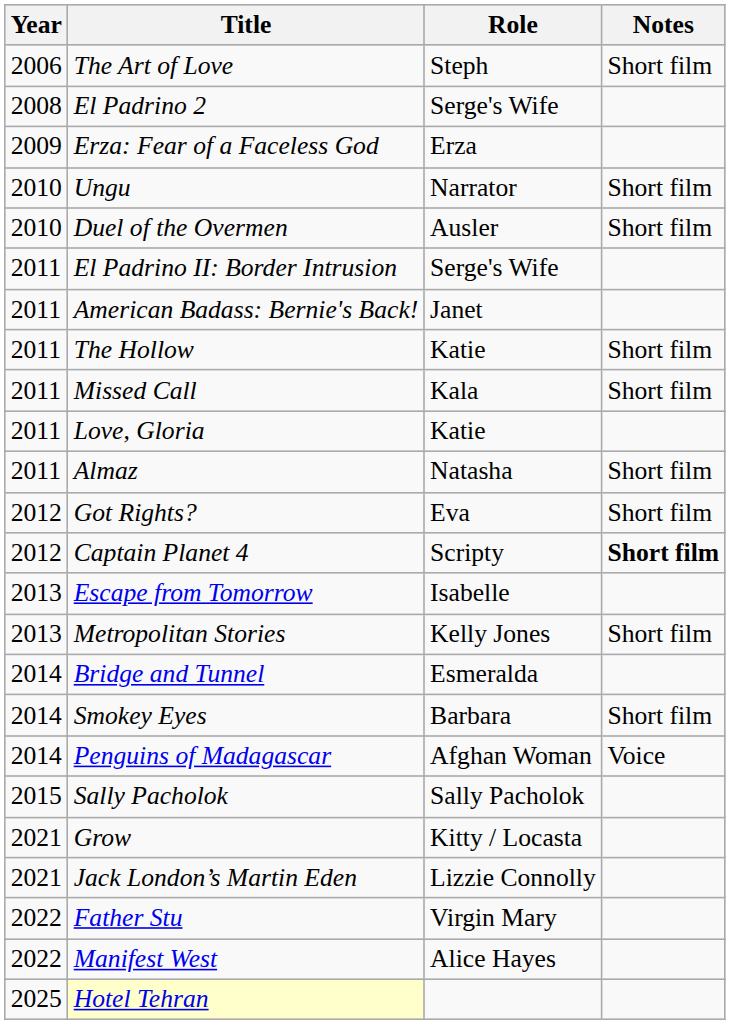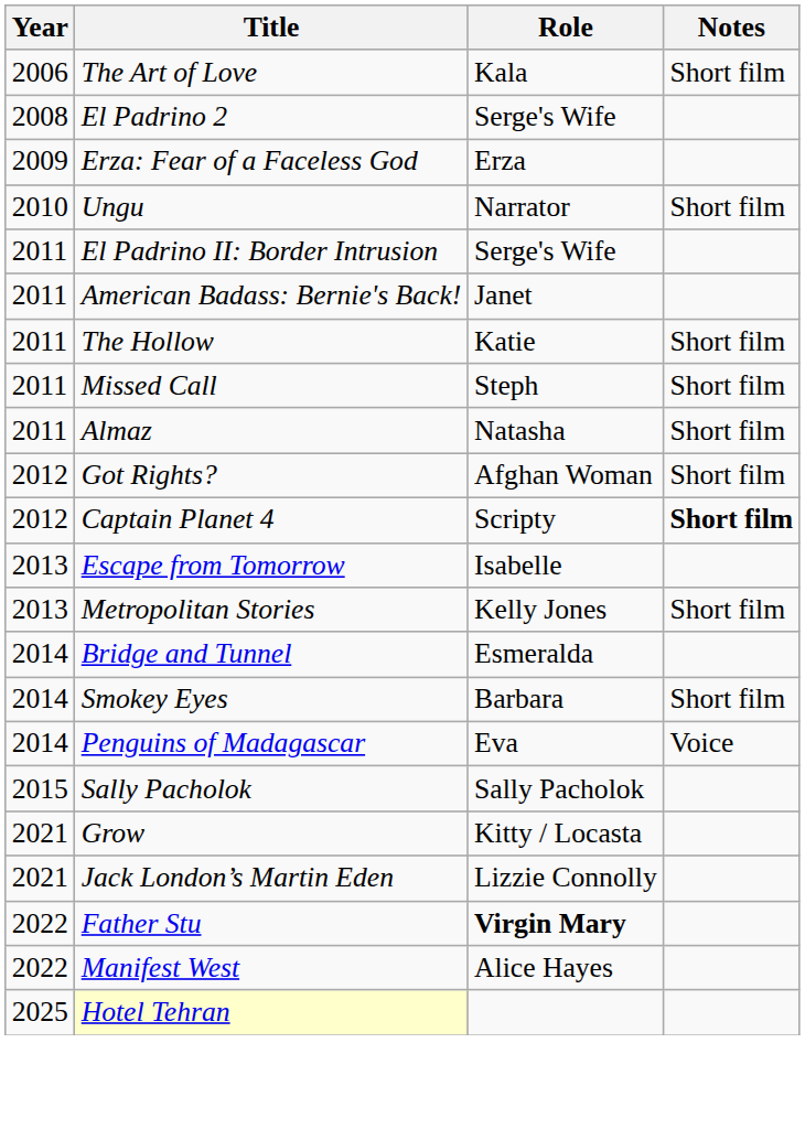 <table class="wikitable sortable">
 <tr>
 <th>Year</th>
 <th>Title</th>
 <th>Role</th>
 <th class="unsortable">Notes</th>
 </tr>
 <tr>
 <td>2006</td>
 <td><em>The Art of Love</em></td>
-<td>Steph</td>
+<td>Kala</td>
 <td>Short film</td>
 </tr>
 <tr>
 <td>2008</td>
 <td><em>El Padrino 2</em></td>
 <td>Serge's Wife</td>
 <td></td>
 </tr>
 <tr>
 <td>2009</td>
 <td><em>Erza: Fear of a Faceless God</em></td>
 <td>Erza</td>
 <td></td>
 </tr>
 <tr>
 <td>2010</td>
 <td><em>Ungu</em></td>
 <td>Narrator</td>
-<td>Short film</td>
-</tr>
-<tr>
-<td>2010</td>
-<td><em>Duel of the Overmen</em></td>
-<td>Ausler</td>
 <td>Short film</td>
 </tr>
 <tr>
 <td>2011</td>
 <td><em>El Padrino II: Border Intrusion</em></td>
 <td>Serge's Wife</td>
 <td></td>
 </tr>
 <tr>
 <td>2011</td>
 <td><em>American Badass: Bernie's Back!</em></td>
 <td>Janet</td>
 <td></td>
 </tr>
 <tr>
 <td>2011</td>
 <td><em>The Hollow</em></td>
 <td>Katie</td>
 <td>Short film</td>
 </tr>
 <tr>
 <td>2011</td>
 <td><em>Missed Call</em></td>
-<td>Kala</td>
+<td>Steph</td>
 <td>Short film</td>
-</tr>
-<tr>
-<td>2011</td>
-<td><em>Love, Gloria</em></td>
-<td>Katie</td>
-<td></td>
 </tr>
 <tr>
 <td>2011</td>
 <td><em>Almaz</em></td>
 <td>Natasha</td>
 <td>Short film</td>
 </tr>
 <tr>
 <td>2012</td>
 <td><em>Got Rights?</em></td>
-<td>Eva</td>
+<td>Afghan Woman</td>
 <td>Short film</td>
 </tr>
 <tr>
 <td>2012</td>
 <td><em>Captain Planet 4</em></td>
 <td>Scripty</td>
 <td><strong>Short film</strong></td>
 </tr>
 <tr>
 <td>2013</td>
 <td><em><a href='#'>Escape from Tomorrow</a></em></td>
 <td>Isabelle</td>
 <td></td>
 </tr>
 <tr>
 <td>2013</td>
 <td><em>Metropolitan Stories</em></td>
 <td>Kelly Jones</td>
 <td>Short film</td>
 </tr>
 <tr>
 <td>2014</td>
 <td><em><a href='#'>Bridge and Tunnel</a></em></td>
 <td>Esmeralda</td>
 <td></td>
 </tr>
 <tr>
 <td>2014</td>
 <td><em>Smokey Eyes</em></td>
 <td>Barbara</td>
 <td>Short film</td>
 </tr>
 <tr>
 <td>2014</td>
 <td><em><a href='#'>Penguins of Madagascar</a></em></td>
-<td>Afghan Woman</td>
+<td>Eva</td>
 <td>Voice</td>
 </tr>
 <tr>
 <td>2015</td>
 <td><em>Sally Pacholok</em></td>
 <td>Sally Pacholok</td>
 <td></td>
 </tr>
 <tr>
 <td>2021</td>
 <td><em>Grow</em></td>
 <td>Kitty / Locasta</td>
 <td></td>
 </tr>
 <tr>
 <td>2021</td>
 <td><em>Jack London’s Martin Eden</em></td>
 <td>Lizzie Connolly</td>
 <td></td>
 </tr>
 <tr>
 <td>2022</td>
 <td><em><a href='#'>Father Stu</a></em></td>
-<td>Virgin Mary</td>
+<td><strong>Virgin Mary</strong></td>
 <td></td>
 </tr>
 <tr>
 <td>2022</td>
 <td><em><a href='#'>Manifest West</a></em></td>
 <td>Alice Hayes</td>
 <td></td>
 </tr>
 <tr>
 <td>2025</td>
 <td style="background:#FFFFCC;"><em><a href='#'>Hotel Tehran</a></em> </td>
 <td></td>
 <td></td>
 </tr>
 </table>
